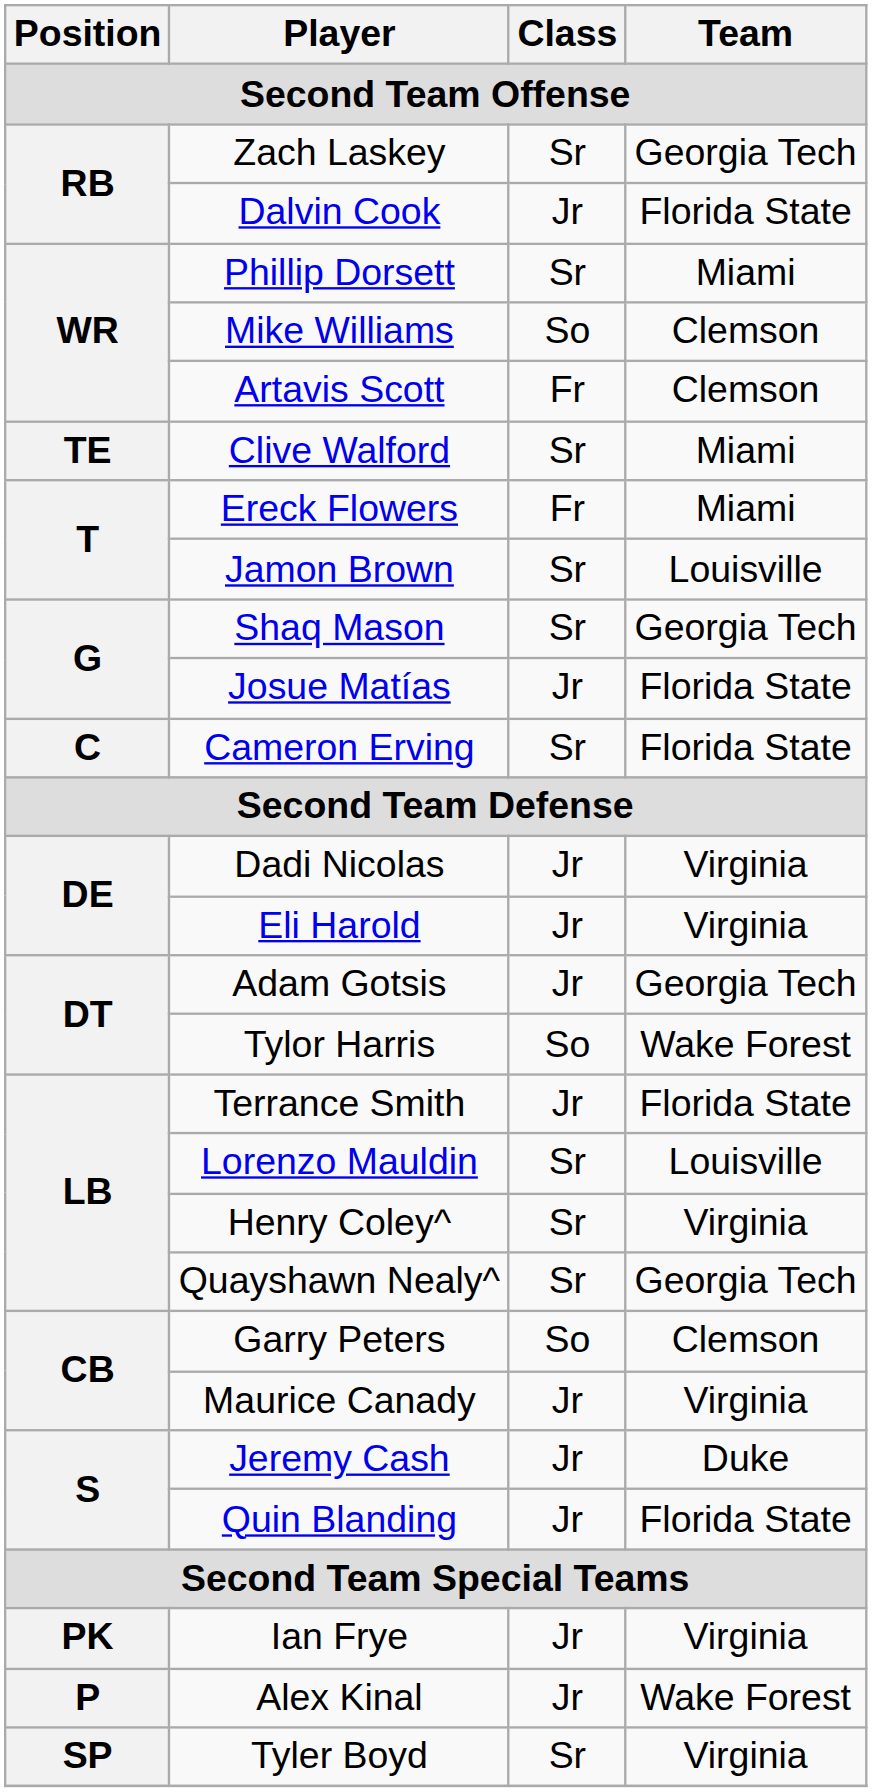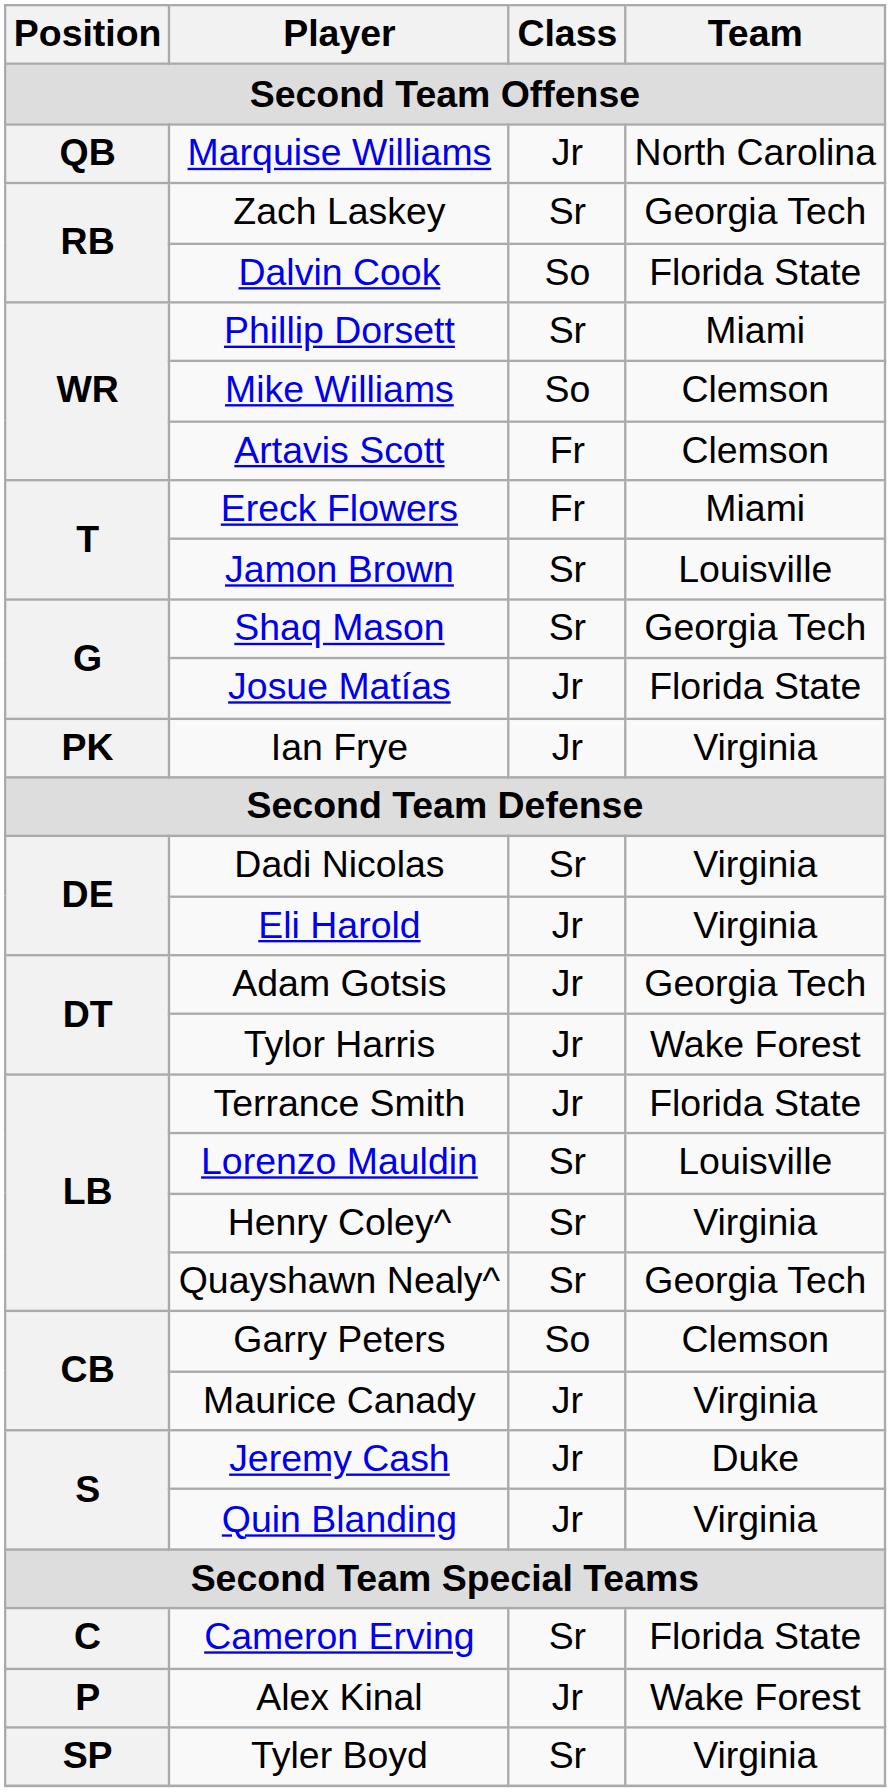 <table class="wikitable">
 <tr>
 <th>Position</th>
 <th>Player</th>
 <th>Class</th>
 <th>Team</th>
 </tr>
 <tr>
 <td colspan="4" style="text-align:center; background:#ddd;"><strong>Second Team Offense</strong></td>
 </tr>
 <tr style="text-align:center;">
+<th rowspan="1">QB</th>
+<td><a href='#'>Marquise Williams</a></td>
+<td>Jr</td>
+<td>North Carolina</td>
+</tr>
+<tr style="text-align:center;">
 <th rowspan="2">RB</th>
 <td>Zach Laskey</td>
 <td>Sr</td>
 <td>Georgia Tech</td>
 </tr>
 <tr style="text-align:center;">
 <td><a href='#'>Dalvin Cook</a></td>
-<td>Jr</td>
+<td>So</td>
 <td>Florida State</td>
 </tr>
 <tr style="text-align:center;">
 <th rowspan="3">WR</th>
 <td><a href='#'>Phillip Dorsett</a></td>
 <td>Sr</td>
 <td>Miami</td>
 </tr>
 <tr style="text-align:center;">
 <td><a href='#'>Mike Williams</a></td>
 <td>So</td>
 <td>Clemson</td>
 </tr>
 <tr style="text-align:center;">
 <td><a href='#'>Artavis Scott</a></td>
 <td>Fr</td>
 <td>Clemson</td>
-</tr>
-<tr style="text-align:center;">
-<th rowspan="1">TE</th>
-<td><a href='#'>Clive Walford</a></td>
-<td>Sr</td>
-<td>Miami</td>
 </tr>
 <tr style="text-align:center;">
 <th rowspan="2">T</th>
 <td><a href='#'>Ereck Flowers</a></td>
 <td>Fr</td>
 <td>Miami</td>
 </tr>
 <tr style="text-align:center;">
 <td><a href='#'>Jamon Brown</a></td>
 <td>Sr</td>
 <td>Louisville</td>
 </tr>
 <tr style="text-align:center;">
 <th rowspan="2">G</th>
 <td><a href='#'>Shaq Mason</a></td>
 <td>Sr</td>
 <td>Georgia Tech</td>
 </tr>
 <tr style="text-align:center;">
 <td><a href='#'>Josue Matías</a></td>
 <td>Jr</td>
 <td>Florida State</td>
 </tr>
 <tr style="text-align:center;">
-<th rowspan="1">C</th>
-<td><a href='#'>Cameron Erving</a></td>
-<td>Sr</td>
-<td>Florida State</td>
+<th rowspan="1">PK</th>
+<td>Ian Frye</td>
+<td>Jr</td>
+<td>Virginia</td>
 </tr>
 <tr style="text-align:center;">
 <td colspan="4" style="text-align:center; background:#ddd;"><strong>Second Team Defense</strong></td>
 </tr>
 <tr style="text-align:center;">
 <th rowspan="2">DE</th>
 <td>Dadi Nicolas</td>
-<td>Jr</td>
+<td>Sr</td>
 <td>Virginia</td>
 </tr>
 <tr style="text-align:center;">
 <td><a href='#'>Eli Harold</a></td>
 <td>Jr</td>
 <td>Virginia</td>
 </tr>
 <tr style="text-align:center;">
 <th rowspan="2">DT</th>
 <td>Adam Gotsis</td>
 <td>Jr</td>
 <td>Georgia Tech</td>
 </tr>
 <tr style="text-align:center;">
 <td>Tylor Harris</td>
-<td>So</td>
+<td>Jr</td>
 <td>Wake Forest</td>
 </tr>
 <tr style="text-align:center;">
 <th rowspan="4">LB</th>
 <td>Terrance Smith</td>
 <td>Jr</td>
 <td>Florida State</td>
 </tr>
 <tr style="text-align:center;">
 <td><a href='#'>Lorenzo Mauldin</a></td>
 <td>Sr</td>
 <td>Louisville</td>
 </tr>
 <tr style="text-align:center;">
 <td>Henry Coley^</td>
 <td>Sr</td>
 <td>Virginia</td>
 </tr>
 <tr style="text-align:center;">
 <td>Quayshawn Nealy^</td>
 <td>Sr</td>
 <td>Georgia Tech</td>
 </tr>
 <tr style="text-align:center;">
 <th rowspan="2">CB</th>
 <td>Garry Peters</td>
 <td>So</td>
 <td>Clemson</td>
 </tr>
 <tr style="text-align:center;">
 <td>Maurice Canady</td>
 <td>Jr</td>
 <td>Virginia</td>
 </tr>
 <tr style="text-align:center;">
 <th rowspan="2">S</th>
 <td><a href='#'>Jeremy Cash</a></td>
 <td>Jr</td>
 <td>Duke</td>
 </tr>
 <tr style="text-align:center;">
 <td><a href='#'>Quin Blanding</a></td>
 <td>Jr</td>
-<td>Florida State</td>
+<td>Virginia</td>
 </tr>
 <tr>
 <td colspan="4" style="text-align:center; background:#ddd;"><strong>Second Team Special Teams</strong></td>
 </tr>
 <tr style="text-align:center;">
-<th rowspan="1">PK</th>
-<td>Ian Frye</td>
-<td>Jr</td>
-<td>Virginia</td>
+<th rowspan="1">C</th>
+<td><a href='#'>Cameron Erving</a></td>
+<td>Sr</td>
+<td>Florida State</td>
 </tr>
 <tr style="text-align:center;">
 <th rowspan="1">P</th>
 <td>Alex Kinal</td>
 <td>Jr</td>
 <td>Wake Forest</td>
 </tr>
 <tr style="text-align:center;">
 <th rowspan="1">SP</th>
 <td>Tyler Boyd</td>
 <td>Sr</td>
 <td>Virginia</td>
 </tr>
 <tr>
 </tr>
 </table>
